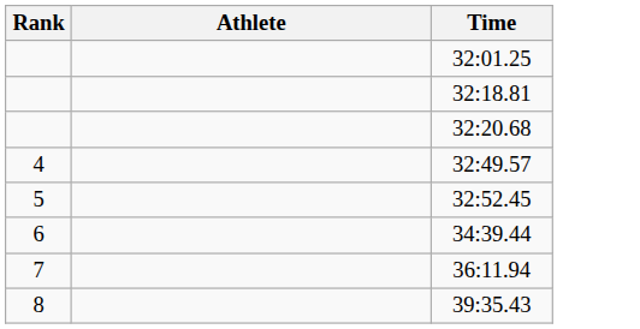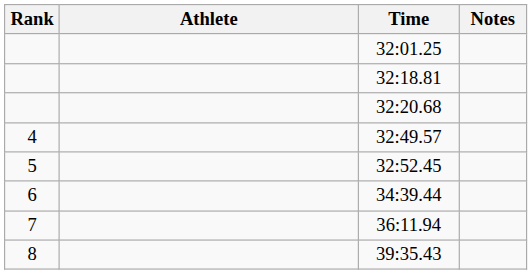 <table class="wikitable" style="text-align:center">
 <tr>
 <th width=40>Rank</th>
 <th width=250>Athlete</th>
 <th width=80>Time</th>
+<th width=50>Notes</th>
 </tr>
 <tr>
 <td></td>
 <td align=left></td>
 <td>32:01.25</td>
+<td></td>
 </tr>
 <tr>
 <td></td>
 <td align=left></td>
 <td>32:18.81</td>
+<td></td>
 </tr>
 <tr>
 <td></td>
 <td align=left></td>
 <td>32:20.68</td>
+<td></td>
 </tr>
 <tr>
 <td>4</td>
 <td align=left></td>
 <td>32:49.57</td>
+<td></td>
 </tr>
 <tr>
 <td>5</td>
 <td align=left></td>
 <td>32:52.45</td>
+<td></td>
 </tr>
 <tr>
 <td>6</td>
 <td align=left></td>
 <td>34:39.44</td>
+<td></td>
 </tr>
 <tr>
 <td>7</td>
 <td align=left></td>
 <td>36:11.94</td>
+<td></td>
 </tr>
 <tr>
 <td>8</td>
 <td align=left></td>
 <td>39:35.43</td>
+<td></td>
 </tr>
 </table>
